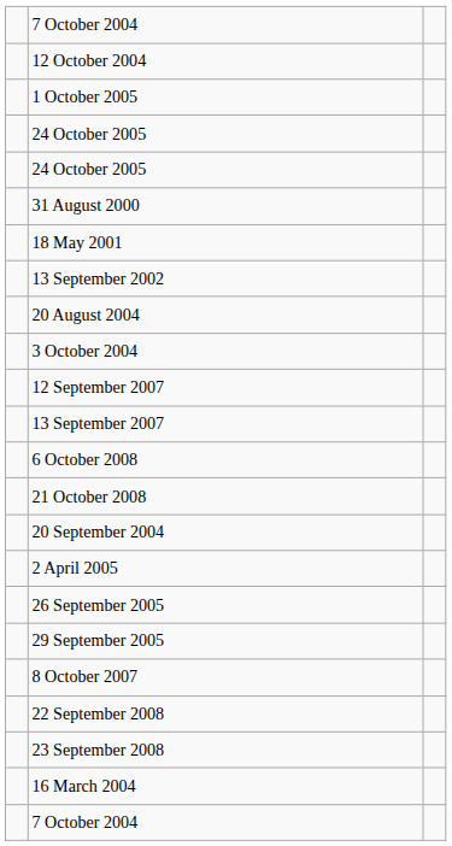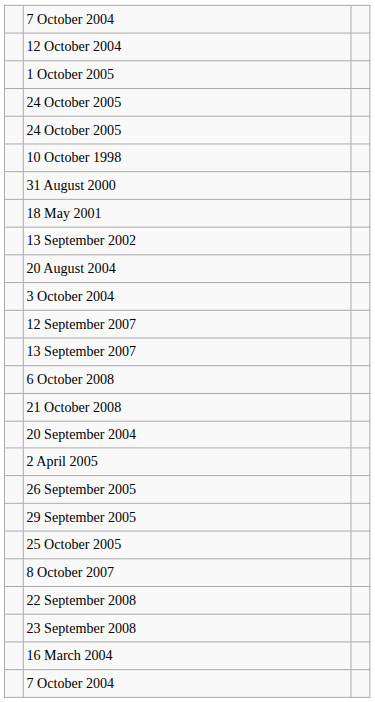 <table class="wikitable" style="font-size: 89%; float: left; width: 26em; margin-right: 1em; height: 700px">
 <tr>
 <td></td>
 <td>7 October 2004</td>
 <td></td>
 </tr>
 <tr>
 <td></td>
 <td>12 October 2004</td>
 <td></td>
 </tr>
 <tr>
 <td></td>
 <td>1 October 2005</td>
 <td></td>
 </tr>
 <tr>
 <td></td>
 <td>24 October 2005</td>
 <td></td>
 </tr>
 <tr>
 <td></td>
 <td>24 October 2005</td>
+<td></td>
+</tr>
+<tr>
+<td></td>
+<td>10 October 1998</td>
 <td></td>
 </tr>
 <tr>
 <td></td>
 <td>31 August 2000</td>
 <td></td>
 </tr>
 <tr>
 <td></td>
 <td>18 May 2001</td>
 <td></td>
 </tr>
 <tr>
 <td></td>
 <td>13 September 2002</td>
 <td></td>
 </tr>
 <tr>
 <td></td>
 <td>20 August 2004</td>
 <td></td>
 </tr>
 <tr>
 <td></td>
 <td>3 October 2004</td>
 <td></td>
 </tr>
 <tr>
 <td></td>
 <td>12 September 2007</td>
 <td></td>
 </tr>
 <tr>
 <td></td>
 <td>13 September 2007</td>
 <td></td>
 </tr>
 <tr>
 <td></td>
 <td>6 October 2008</td>
 <td></td>
 </tr>
 <tr>
 <td></td>
 <td>21 October 2008</td>
 <td></td>
 </tr>
 <tr>
 <td></td>
 <td>20 September 2004</td>
 <td></td>
 </tr>
 <tr>
 <td></td>
 <td>2 April 2005</td>
 <td></td>
 </tr>
 <tr>
 <td></td>
 <td>26 September 2005</td>
 <td></td>
 </tr>
 <tr>
 <td></td>
 <td>29 September 2005</td>
 <td></td>
 </tr>
 <tr>
 <td></td>
+<td>25 October 2005</td>
+<td></td>
+</tr>
+<tr>
+<td></td>
 <td>8 October 2007</td>
 <td></td>
 </tr>
 <tr>
 <td></td>
 <td>22 September 2008</td>
 <td></td>
 </tr>
 <tr>
 <td></td>
 <td>23 September 2008</td>
 <td></td>
 </tr>
 <tr>
 <td></td>
 <td>16 March 2004</td>
 <td></td>
 </tr>
 <tr>
 <td></td>
 <td>7 October 2004</td>
 <td></td>
 </tr>
 </table>
